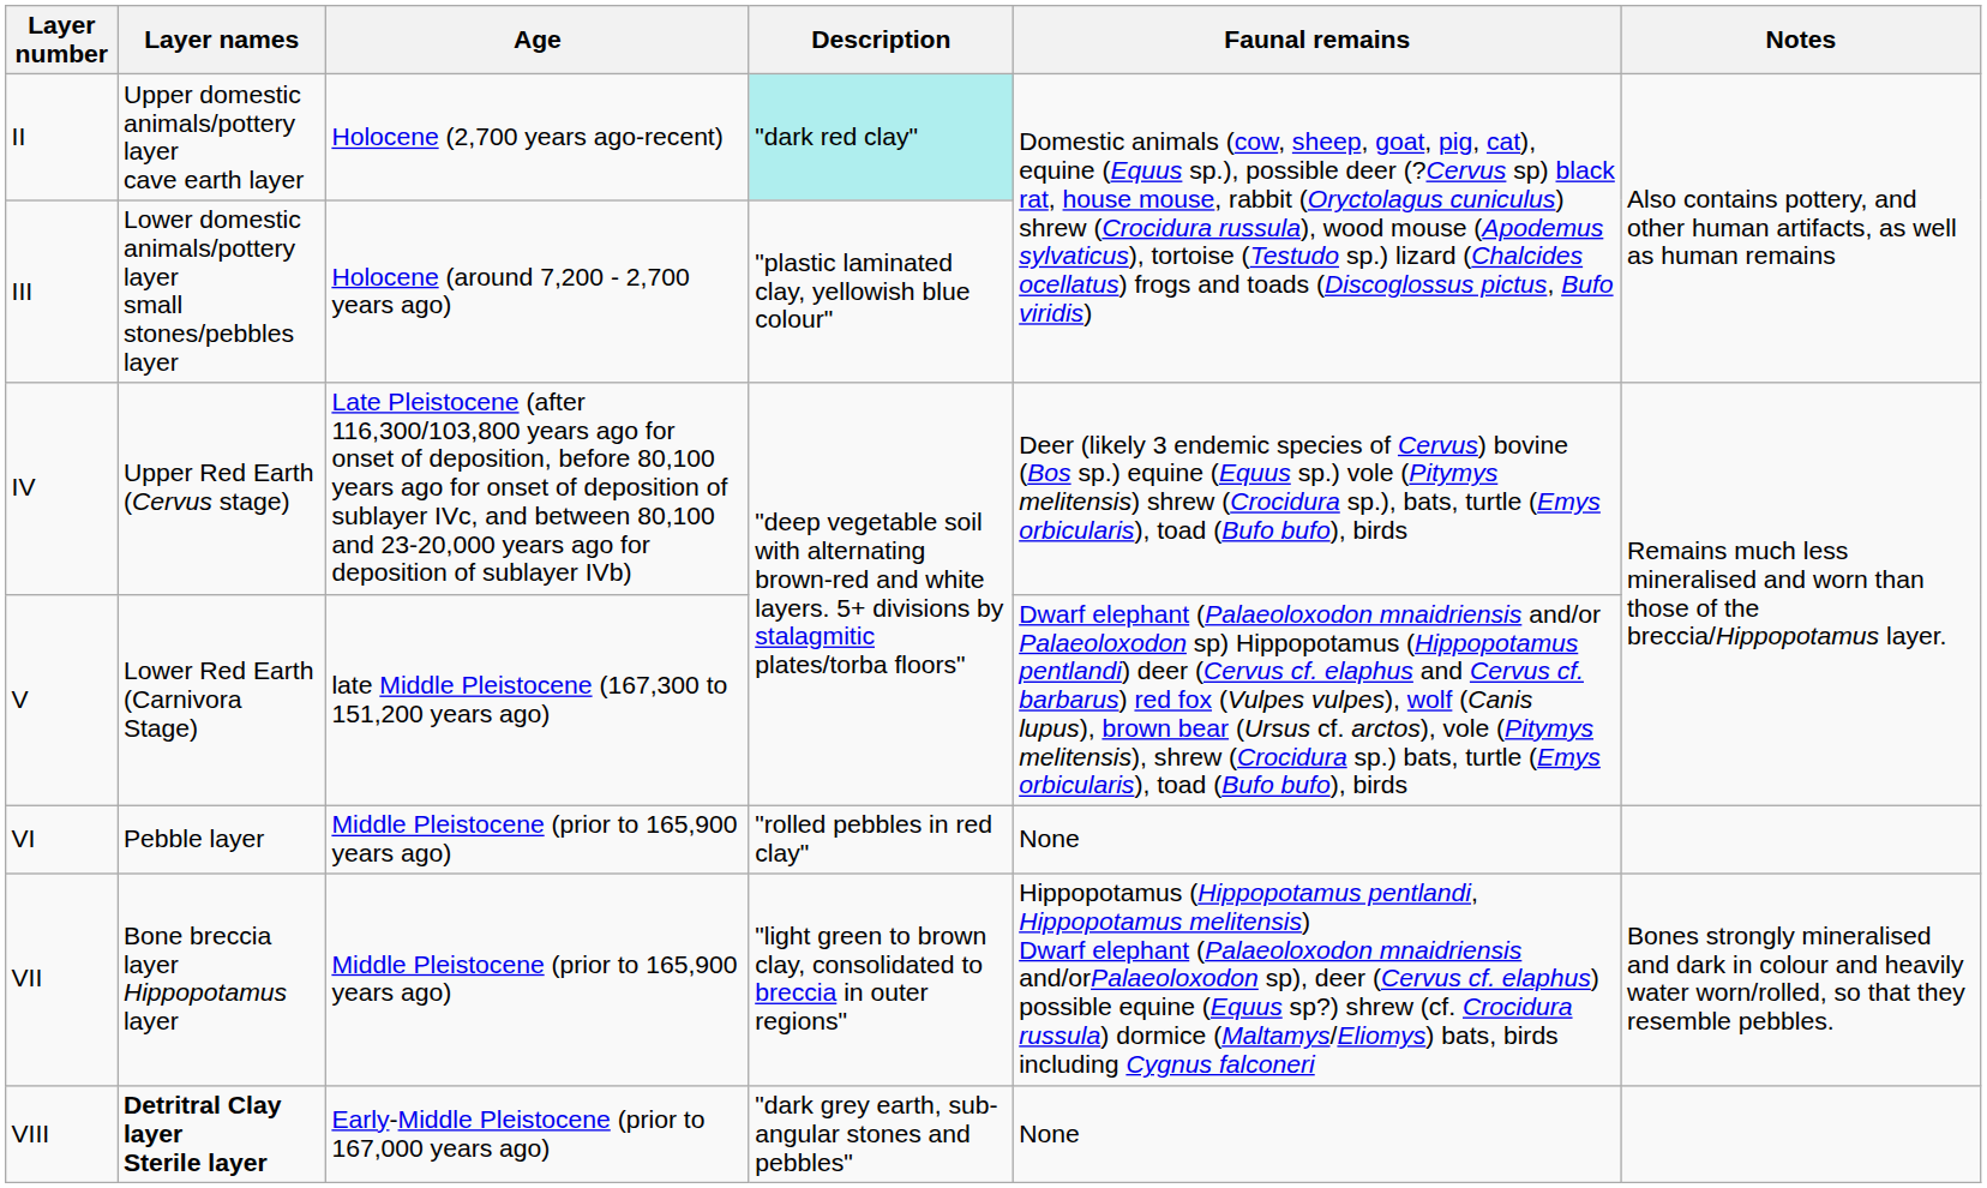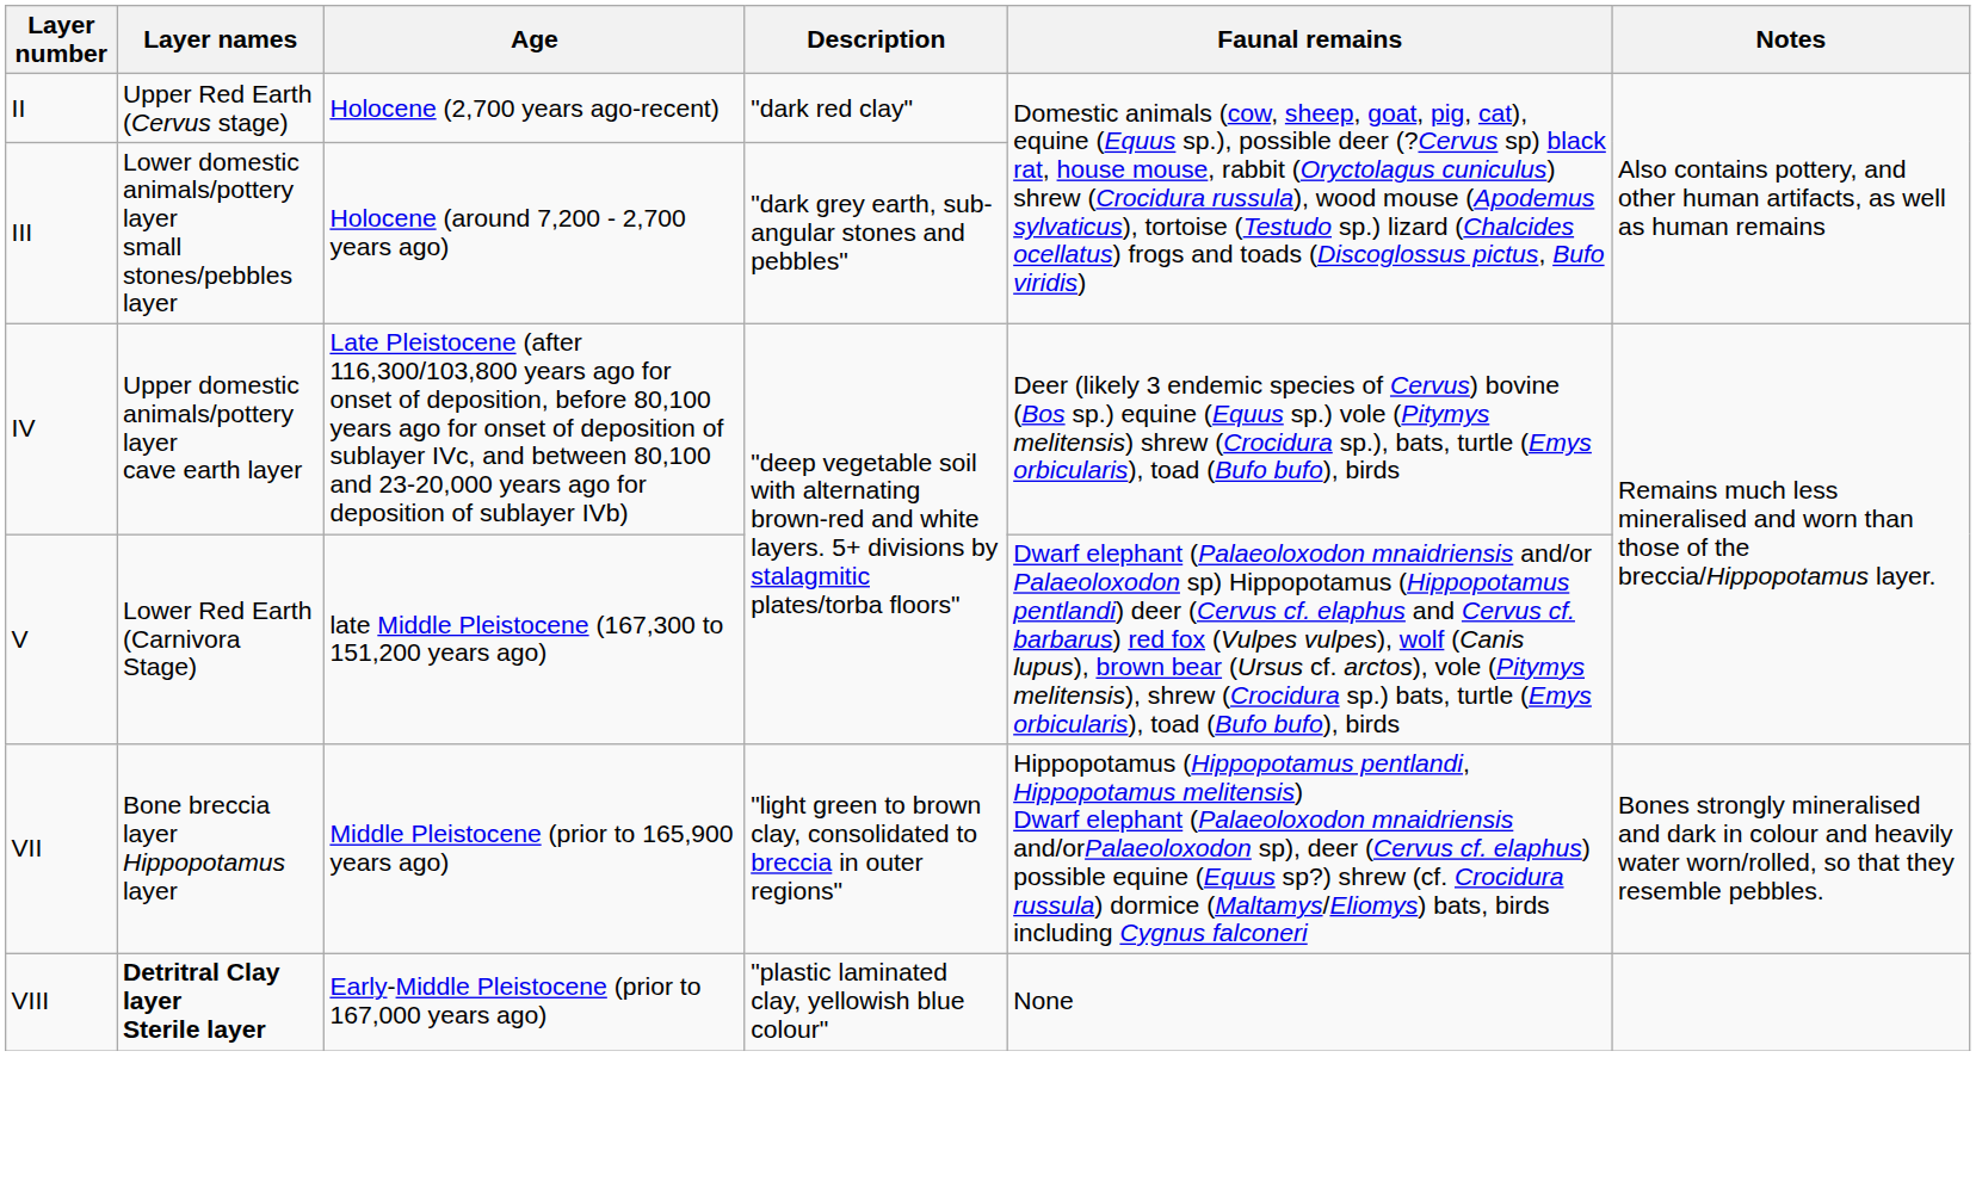 <table class="wikitable">
 <tr>
 <th>Layer number</th>
 <th>Layer names</th>
 <th>Age</th>
 <th>Description</th>
 <th>Faunal remains</th>
 <th>Notes</th>
 </tr>
 <tr>
 <td>II</td>
-<td>Upper domestic animals/pottery layer<br>cave earth layer</td>
+<td>Upper Red Earth<br>(<em>Cervus</em> stage)</td>
 <td><a href='#'>Holocene</a>  (2,700 years ago-recent)</td>
-<td style="background: paleturquoise;">"dark red clay"</td>
+<td>"dark red clay"</td>
 <td rowspan="2">Domestic animals (<a href='#'>cow</a>, <a href='#'>sheep</a>, <a href='#'>goat</a>, <a href='#'>pig</a>, <a href='#'>cat</a>), equine (<em><a href='#'>Equus</a></em> sp.), possible deer (?<em><a href='#'>Cervus</a></em> sp) <a href='#'>black rat</a>, <a href='#'>house mouse</a>, rabbit (<em><a href='#'>Oryctolagus cuniculus</a></em>) shrew (<em><a href='#'>Crocidura russula</a></em>), wood mouse (<em><a href='#'>Apodemus sylvaticus</a></em>), tortoise (<em><a href='#'>Testudo</a></em> sp.) lizard (<em><a href='#'>Chalcides ocellatus</a></em>) frogs and toads (<em><a href='#'>Discoglossus pictus</a></em>, <em><a href='#'>Bufo viridis</a></em>)</td>
 <td rowspan="2">Also contains pottery, and other human artifacts, as well as human remains</td>
 </tr>
 <tr>
 <td>III</td>
 <td>Lower domestic animals/pottery layer<br>small stones/pebbles layer</td>
 <td><a href='#'>Holocene</a> (around 7,200 - 2,700 years ago)</td>
-<td>"plastic laminated clay, yellowish blue colour"</td>
+<td>"dark grey earth, sub-angular stones and pebbles"</td>
 </tr>
 <tr>
 <td>IV</td>
-<td>Upper Red Earth<br>(<em>Cervus</em> stage)</td>
+<td>Upper domestic animals/pottery layer<br>cave earth layer</td>
 <td><a href='#'>Late Pleistocene</a> (after 116,300/103,800 years ago for onset of deposition, before 80,100 years ago for onset of deposition of sublayer IVc, and between 80,100 and 23-20,000 years ago for deposition of sublayer IVb)</td>
 <td rowspan="2">"deep vegetable soil with alternating brown-red and white layers. 5+ divisions by <a href='#'>stalagmitic</a> plates/torba floors"</td>
 <td>Deer (likely 3 endemic species of <em><a href='#'>Cervus</a></em>) bovine (<em><a href='#'>Bos</a></em> sp.) equine (<em><a href='#'>Equus</a></em> sp.) vole (<em><a href='#'>Pitymys</a> melitensis</em>) shrew (<em><a href='#'>Crocidura</a></em> sp.), bats, turtle (<em><a href='#'>Emys orbicularis</a></em>), toad (<em><a href='#'>Bufo bufo</a></em>), birds</td>
 <td rowspan="2">Remains much less mineralised and worn than those of the breccia/<em>Hippopotamus</em> layer.</td>
 </tr>
 <tr>
 <td>V</td>
 <td>Lower Red Earth<br>(Carnivora Stage)</td>
 <td>late <a href='#'>Middle Pleistocene</a> (167,300 to 151,200 years ago)</td>
 <td><a href='#'>Dwarf elephant</a> (<a href='#'><em>Palaeoloxodon mnaidriensis</em></a> and/or <em><a href='#'>Palaeoloxodon</a></em> sp) Hippopotamus (<em><a href='#'>Hippopotamus pentlandi</a></em>) deer (<em><a href='#'>Cervus cf. elaphus</a></em> and <em><a href='#'>Cervus cf. barbarus</a></em>) <a href='#'>red fox</a> (<em>Vulpes vulpes</em>), <a href='#'>wolf</a> (<em>Canis lupus</em>), <a href='#'>brown bear</a> (<em>Ursus</em> cf. <em>arctos</em>), vole (<em><a href='#'>Pitymys</a> melitensis</em>), shrew (<em><a href='#'>Crocidura</a></em> sp.) bats, turtle (<em><a href='#'>Emys orbicularis</a></em>), toad (<em><a href='#'>Bufo bufo</a></em>), birds</td>
-</tr>
-<tr>
-<td>VI</td>
-<td>Pebble layer</td>
-<td><a href='#'>Middle Pleistocene</a> (prior to 165,900 years ago)</td>
-<td>"rolled pebbles in red clay"</td>
-<td>None</td>
-<td></td>
 </tr>
 <tr>
 <td>VII</td>
 <td>Bone breccia layer<br><em>Hippopotamus</em> layer</td>
 <td><a href='#'>Middle Pleistocene</a> (prior to 165,900 years ago)</td>
 <td>"light green to brown clay, consolidated to <a href='#'>breccia</a> in outer regions"</td>
 <td>Hippopotamus (<em><a href='#'>Hippopotamus pentlandi</a></em>, <em><a href='#'>Hippopotamus melitensis</a></em>)<br><a href='#'>Dwarf elephant</a> (<a href='#'><em>Palaeoloxodon mnaidriensis</em></a> and/or<em><a href='#'>Palaeoloxodon</a></em> sp), deer (<em><a href='#'>Cervus cf. elaphus</a></em>) possible equine (<em><a href='#'>Equus</a></em> sp?) shrew (cf. <em><a href='#'>Crocidura russula</a></em>) dormice (<em><a href='#'>Maltamys</a></em>/<em><a href='#'>Eliomys</a></em>) bats, birds including <em><a href='#'>Cygnus falconeri</a></em></td>
 <td>Bones strongly mineralised and dark in colour and heavily water worn/rolled, so that they resemble pebbles.</td>
 </tr>
 <tr>
 <td>VIII</td>
 <td><strong>Detritral Clay layer<br>Sterile layer</strong></td>
 <td><a href='#'>Early</a>-<a href='#'>Middle Pleistocene</a> (prior to 167,000 years ago)</td>
-<td>"dark grey earth, sub-angular stones and pebbles"</td>
+<td>"plastic laminated clay, yellowish blue colour"</td>
 <td>None</td>
 <td></td>
 </tr>
 </table>
